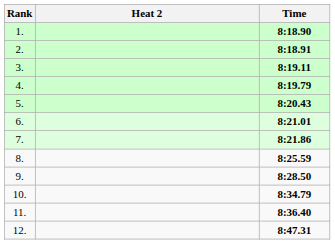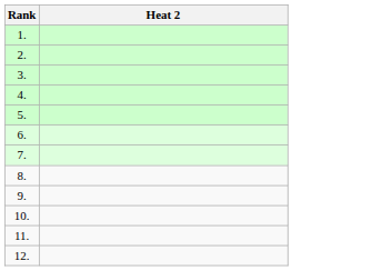 <table class="wikitable" style="font-size:95%;">
 <tr>
 <th>Rank</th>
 <th align="left" style="width: 20em">Heat 2</th>
-<th style="width: 6em">Time</th>
 </tr>
 <tr style="background:#ccffcc;">
 <td align="center">1.</td>
 <td></td>
-<td align="center"><strong>8:18.90</strong></td>
 </tr>
 <tr style="background:#ccffcc;">
 <td align="center">2.</td>
 <td></td>
-<td align="center"><strong>8:18.91</strong></td>
 </tr>
 <tr style="background:#ccffcc;">
 <td align="center">3.</td>
 <td></td>
-<td align="center"><strong>8:19.11</strong></td>
 </tr>
 <tr style="background:#ccffcc;">
 <td align="center">4.</td>
 <td></td>
-<td align="center"><strong>8:19.79</strong></td>
 </tr>
 <tr style="background:#ccffcc;">
 <td align="center">5.</td>
 <td></td>
-<td align="center"><strong>8:20.43</strong></td>
 </tr>
 <tr style="background:#ddffdd;">
 <td align="center">6.</td>
 <td></td>
-<td align="center"><strong>8:21.01</strong></td>
 </tr>
 <tr style="background:#ddffdd;">
 <td align="center">7.</td>
 <td></td>
-<td align="center"><strong>8:21.86</strong></td>
 </tr>
 <tr>
 <td align="center">8.</td>
 <td></td>
-<td align="center"><strong>8:25.59</strong></td>
 </tr>
 <tr>
 <td align="center">9.</td>
 <td></td>
-<td align="center"><strong>8:28.50</strong></td>
 </tr>
 <tr>
 <td align="center">10.</td>
 <td></td>
-<td align="center"><strong>8:34.79</strong></td>
 </tr>
 <tr>
 <td align="center">11.</td>
 <td></td>
-<td align="center"><strong>8:36.40</strong></td>
 </tr>
 <tr>
 <td align="center">12.</td>
 <td></td>
-<td align="center"><strong>8:47.31</strong></td>
 </tr>
 </table>
